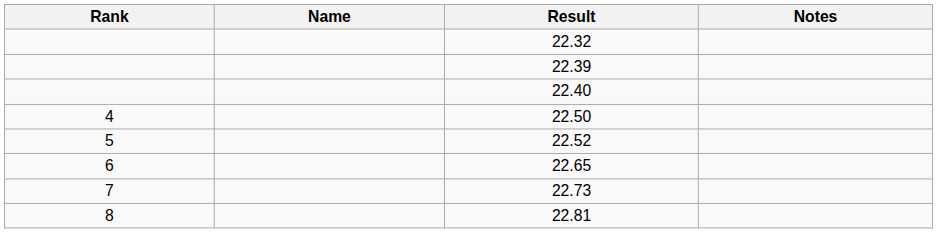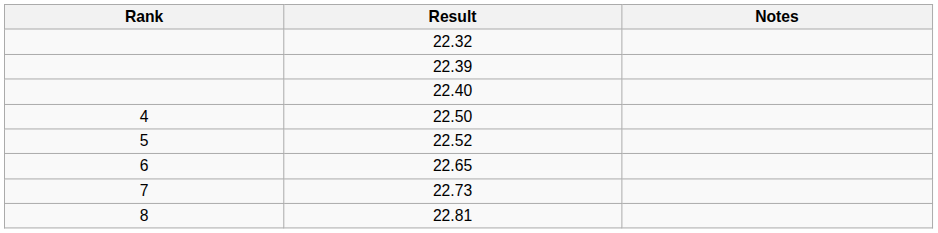 <table class="sortable wikitable" width=75%>
 <tr>
 <th>Rank</th>
-<th>Name</th>
 <th>Result</th>
 <th>Notes</th>
 </tr>
 <tr align="center">
 <td></td>
-<td align="left"></td>
 <td>22.32</td>
 <td></td>
 </tr>
 <tr align="center">
 <td></td>
-<td align="left"></td>
 <td>22.39</td>
 <td></td>
 </tr>
 <tr align="center">
 <td></td>
-<td align="left"></td>
 <td>22.40</td>
 <td></td>
 </tr>
 <tr align="center">
 <td>4</td>
-<td align="left"></td>
 <td>22.50</td>
 <td></td>
 </tr>
 <tr align="center">
 <td>5</td>
-<td align="left"></td>
 <td>22.52</td>
 <td></td>
 </tr>
 <tr align="center">
 <td>6</td>
-<td align="left"></td>
 <td>22.65</td>
 <td></td>
 </tr>
 <tr align="center">
 <td>7</td>
-<td align="left"></td>
 <td>22.73</td>
 <td></td>
 </tr>
 <tr align="center">
 <td>8</td>
-<td align="left"></td>
 <td>22.81</td>
 <td></td>
 </tr>
 </table>
